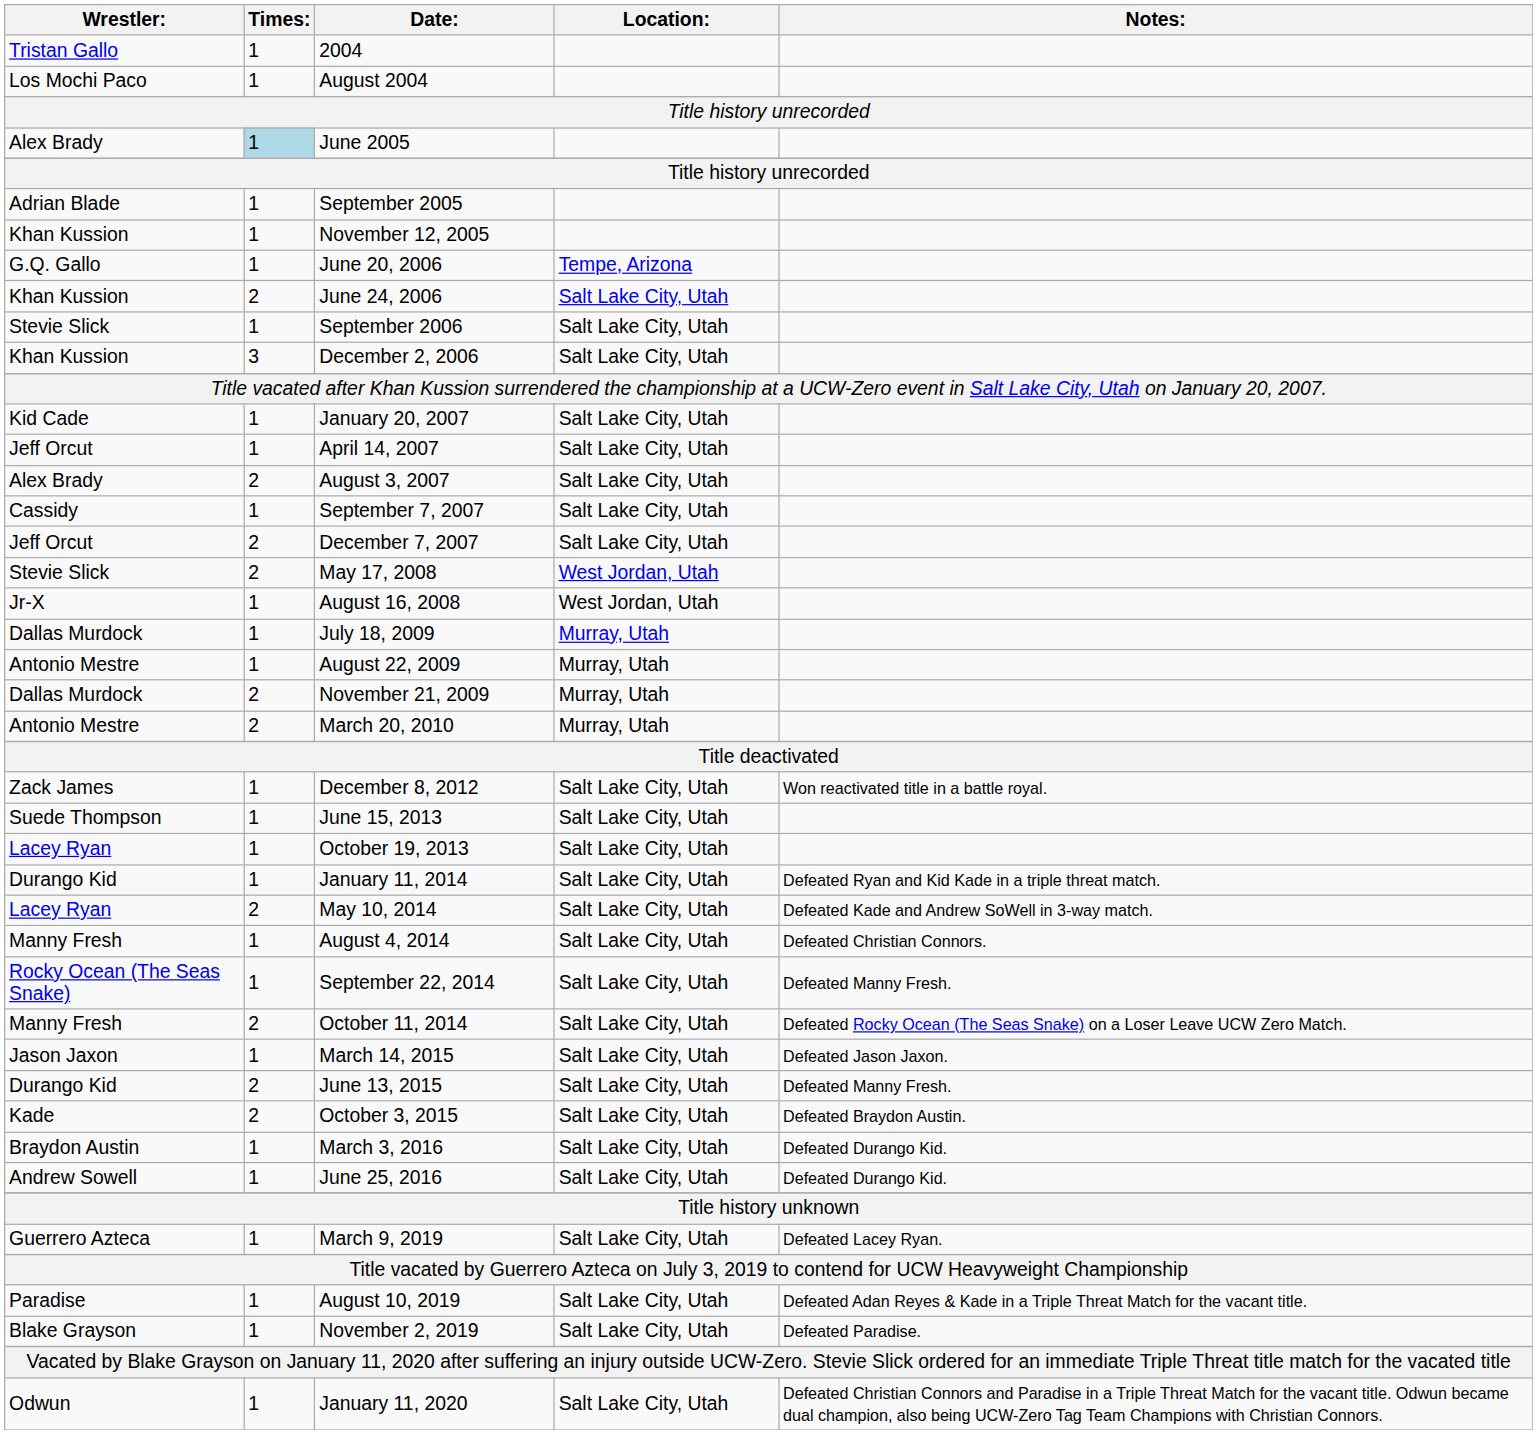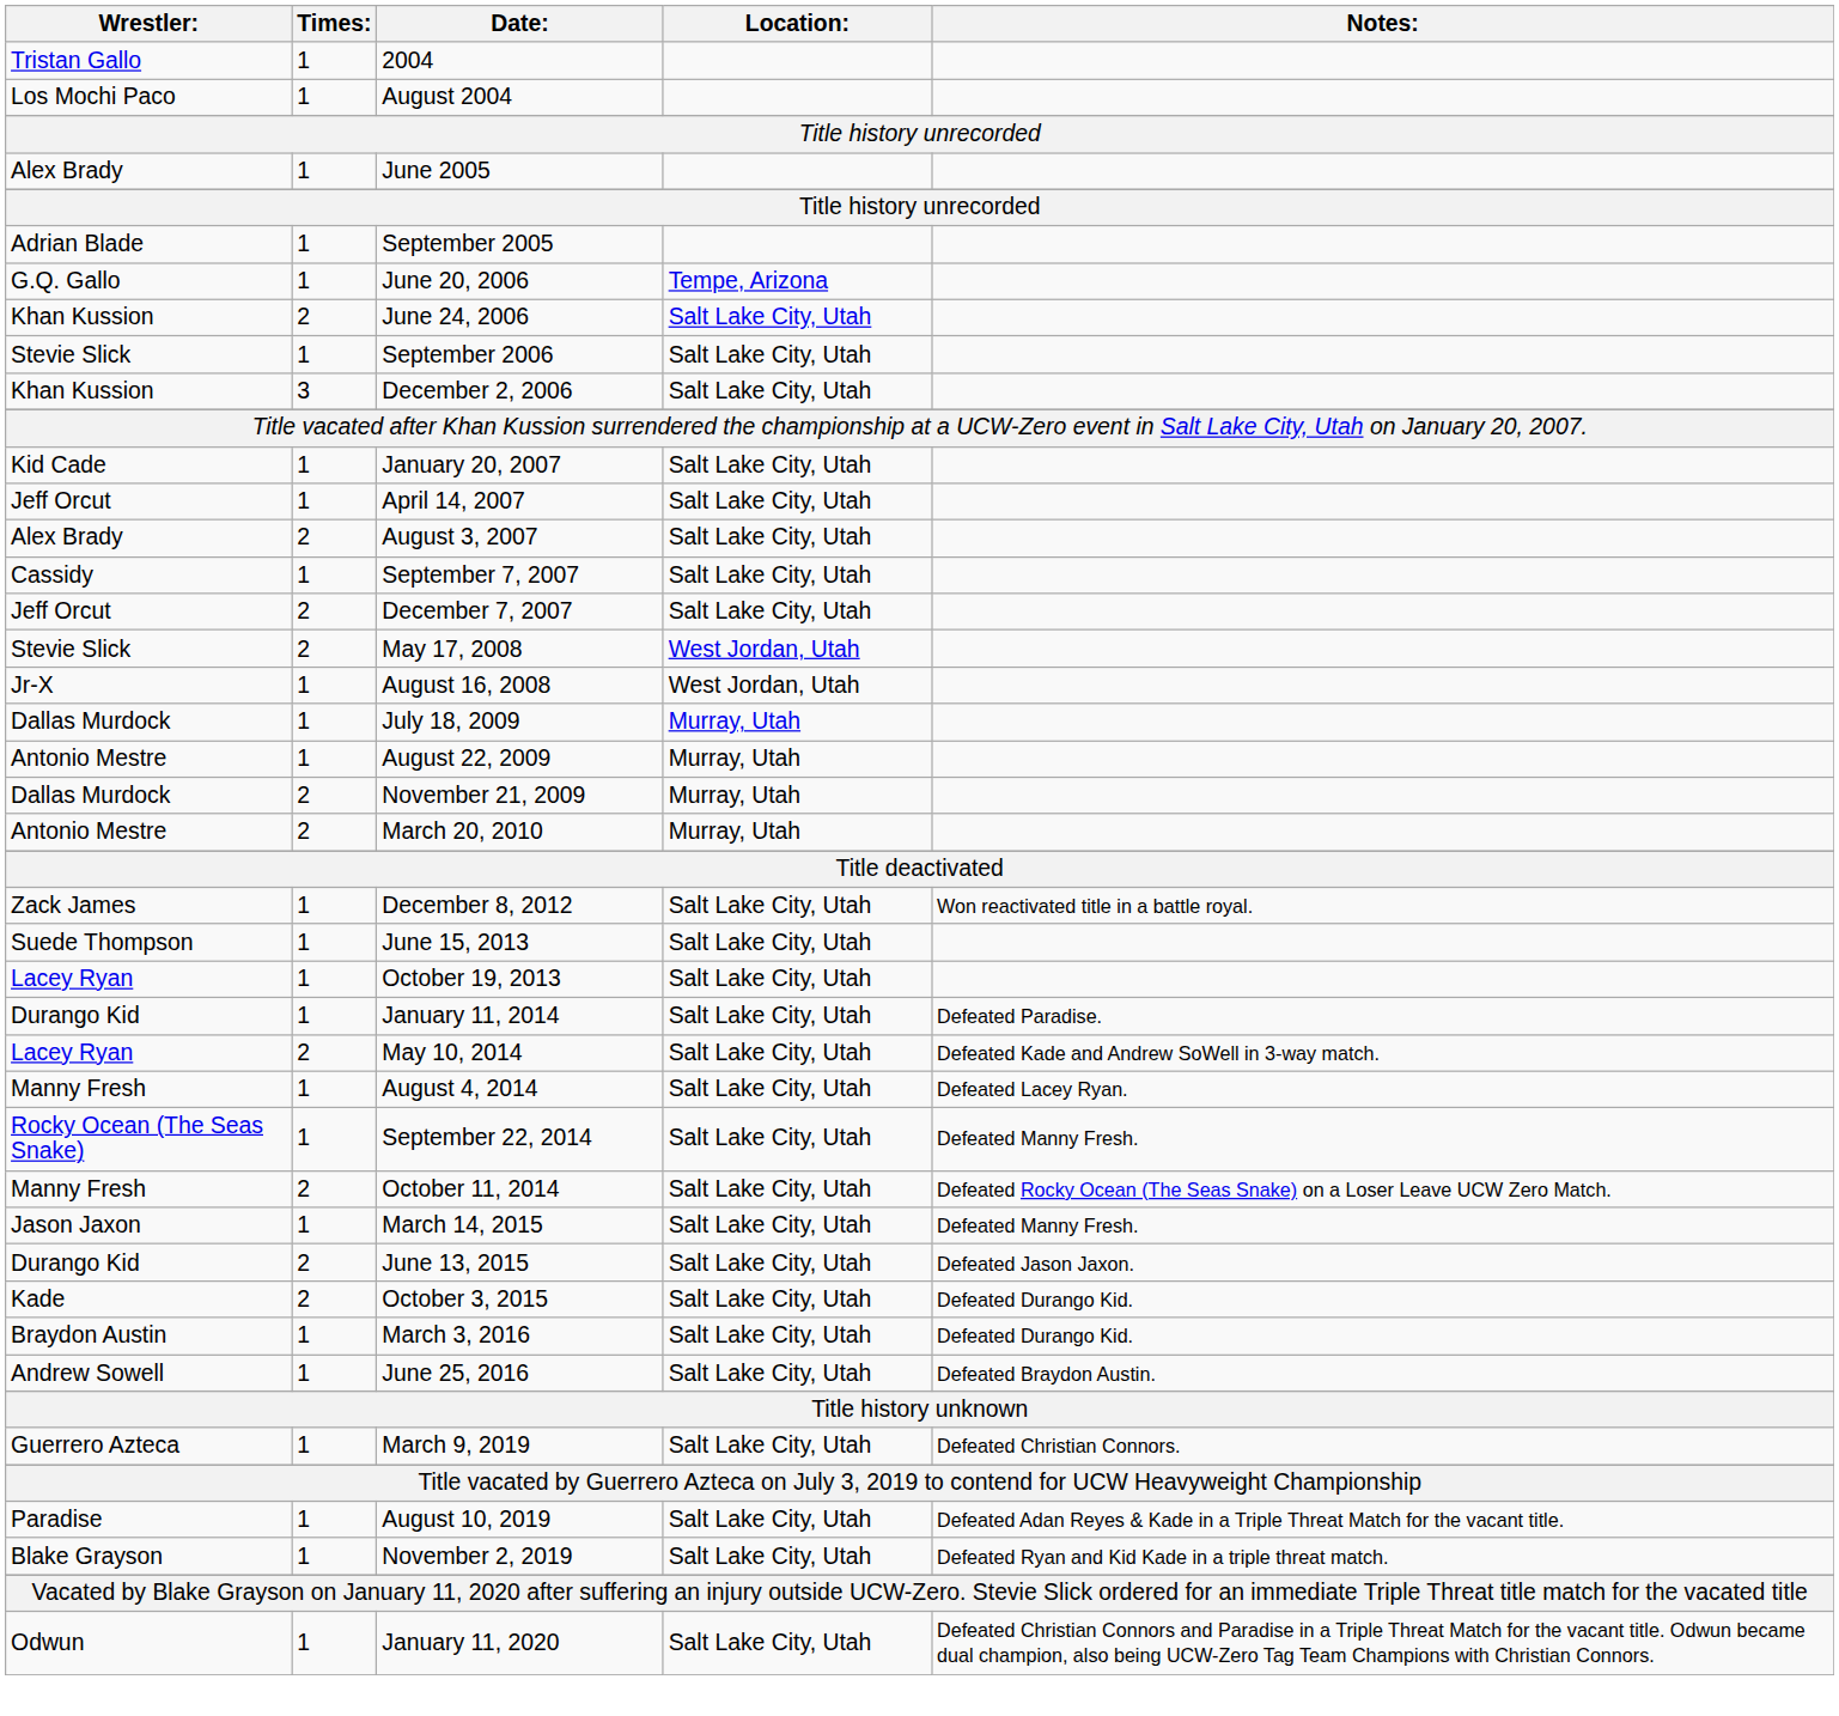 <table class="wikitable" width=100%>
 <tr>
 <th width=16%>Wrestler:</th>
 <th width=1%>Times:</th>
 <th width=16%>Date:</th>
 <th width=15%>Location:</th>
 <th width=51%>Notes:</th>
 </tr>
 <tr>
 <td><a href='#'>Tristan Gallo</a></td>
 <td>1</td>
 <td>2004</td>
 <td></td>
 <td></td>
 </tr>
 <tr>
 <td>Los Mochi Paco</td>
 <td>1</td>
 <td>August 2004</td>
 <td></td>
 <td></td>
 </tr>
 <tr>
 </tr>
 <tr style="background: #f2f2f2;">
 <td colspan="5" align=center><em>Title history unrecorded<strong></td>
 </tr>
 <tr>
 <td>Alex Brady</td>
-<td style="background: lightblue;">1</td>
+<td>1</td>
 <td>June 2005</td>
 <td></td>
 <td></td>
 </tr>
 <tr>
 </tr>
 <tr style="background: #f2f2f2;">
 <td colspan="5" align=center></em>Title history unrecorded</strong></td>
 </tr>
 <tr>
 <td>Adrian Blade</td>
 <td>1</td>
 <td>September 2005</td>
-<td></td>
-<td></td>
-</tr>
-<tr>
-<td>Khan Kussion</td>
-<td>1</td>
-<td>November 12, 2005</td>
 <td></td>
 <td></td>
 </tr>
 <tr>
 <td>G.Q. Gallo</td>
 <td>1</td>
 <td>June 20, 2006</td>
 <td><a href='#'>Tempe, Arizona</a></td>
 <td></td>
 </tr>
 <tr>
 <td>Khan Kussion</td>
 <td>2</td>
 <td>June 24, 2006</td>
 <td><a href='#'>Salt Lake City, Utah</a></td>
 <td></td>
 </tr>
 <tr>
 <td>Stevie Slick</td>
 <td>1</td>
 <td>September 2006</td>
 <td>Salt Lake City, Utah</td>
 <td></td>
 </tr>
 <tr>
 <td>Khan Kussion</td>
 <td>3</td>
 <td>December 2, 2006</td>
 <td>Salt Lake City, Utah</td>
 <td></td>
 </tr>
 <tr>
 </tr>
 <tr style="background: #f2f2f2;">
 <td colspan="5" align=center><em>Title vacated after Khan Kussion surrendered the championship at a UCW-Zero event in <a href='#'>Salt Lake City, Utah</a> on January 20, 2007.<strong></td>
 </tr>
 <tr>
 <td>Kid Cade</td>
 <td>1</td>
 <td>January 20, 2007</td>
 <td>Salt Lake City, Utah</td>
 <td></td>
 </tr>
 <tr>
 <td>Jeff Orcut</td>
 <td>1</td>
 <td>April 14, 2007</td>
 <td>Salt Lake City, Utah</td>
 <td></td>
 </tr>
 <tr>
 <td>Alex Brady</td>
 <td>2</td>
 <td>August 3, 2007</td>
 <td>Salt Lake City, Utah</td>
 <td></td>
 </tr>
 <tr>
 <td>Cassidy</td>
 <td>1</td>
 <td>September 7, 2007</td>
 <td>Salt Lake City, Utah</td>
 <td></td>
 </tr>
 <tr>
 <td>Jeff Orcut</td>
 <td>2</td>
 <td>December 7, 2007</td>
 <td>Salt Lake City, Utah</td>
 <td></td>
 </tr>
 <tr>
 <td>Stevie Slick</td>
 <td>2</td>
 <td>May 17, 2008</td>
 <td><a href='#'>West Jordan, Utah</a></td>
 <td></td>
 </tr>
 <tr>
 <td>Jr-X</td>
 <td>1</td>
 <td>August 16, 2008</td>
 <td>West Jordan, Utah</td>
 <td></td>
 </tr>
 <tr>
 <td>Dallas Murdock</td>
 <td>1</td>
 <td>July 18, 2009</td>
 <td><a href='#'>Murray, Utah</a></td>
 <td></td>
 </tr>
 <tr>
 <td>Antonio Mestre</td>
 <td>1</td>
 <td>August 22, 2009</td>
 <td>Murray, Utah</td>
 <td></td>
 </tr>
 <tr>
 <td>Dallas Murdock</td>
 <td>2</td>
 <td>November 21, 2009</td>
 <td>Murray, Utah</td>
 <td></td>
 </tr>
 <tr>
 <td>Antonio Mestre</td>
 <td>2</td>
 <td>March 20, 2010</td>
 <td>Murray, Utah</td>
 <td></td>
 </tr>
 <tr>
 </tr>
 <tr style="background: #f2f2f2;">
 <td colspan="5" align=center></em>Title deactivated<em></td>
 </tr>
 <tr>
 <td>Zack James</td>
 <td>1</td>
 <td>December 8, 2012</td>
 <td>Salt Lake City, Utah</td>
 <td><small>Won reactivated title in a battle royal.</small></td>
 </tr>
 <tr>
 <td>Suede Thompson</td>
 <td>1</td>
 <td>June 15, 2013</td>
 <td>Salt Lake City, Utah</td>
 <td></td>
 </tr>
 <tr>
 <td><a href='#'>Lacey Ryan</a></td>
 <td>1</td>
 <td>October 19, 2013</td>
 <td>Salt Lake City, Utah</td>
 <td></td>
 </tr>
 <tr>
 <td>Durango Kid</td>
 <td>1</td>
 <td>January 11, 2014</td>
 <td>Salt Lake City, Utah</td>
-<td><small>Defeated Ryan and Kid Kade in a triple threat match.</small></td>
+<td><small>Defeated Paradise.</small></td>
 </tr>
 <tr>
 <td><a href='#'>Lacey Ryan</a></td>
 <td>2</td>
 <td>May 10, 2014</td>
 <td>Salt Lake City, Utah</td>
 <td><small>Defeated Kade and Andrew SoWell in 3-way match.</small></td>
 </tr>
 <tr>
 <td>Manny Fresh</td>
 <td>1</td>
 <td>August 4, 2014</td>
 <td>Salt Lake City, Utah</td>
-<td><small>Defeated Christian Connors.</small></td>
+<td><small>Defeated Lacey Ryan.</small></td>
 </tr>
 <tr>
 <td><a href='#'>Rocky Ocean (The Seas Snake)</a></td>
 <td>1</td>
 <td>September 22, 2014</td>
 <td>Salt Lake City, Utah</td>
 <td><small>Defeated Manny Fresh.</small></td>
 </tr>
 <tr>
 <td>Manny Fresh</td>
 <td>2</td>
 <td>October 11, 2014</td>
 <td>Salt Lake City, Utah</td>
 <td><small>Defeated <a href='#'>Rocky Ocean (The Seas Snake)</a> on a Loser Leave UCW Zero Match.</small></td>
 </tr>
 <tr>
 <td>Jason Jaxon</td>
 <td>1</td>
 <td>March 14, 2015</td>
 <td>Salt Lake City, Utah</td>
-<td><small>Defeated Jason Jaxon.</small></td>
+<td><small>Defeated Manny Fresh.</small></td>
 </tr>
 <tr>
 <td>Durango Kid</td>
 <td>2</td>
 <td>June 13, 2015</td>
 <td>Salt Lake City, Utah</td>
-<td><small>Defeated Manny Fresh.</small></td>
+<td><small>Defeated Jason Jaxon.</small></td>
 </tr>
 <tr>
 <td>Kade</td>
 <td>2</td>
 <td>October 3, 2015</td>
 <td>Salt Lake City, Utah</td>
-<td><small>Defeated Braydon Austin.</small></td>
+<td><small>Defeated Durango Kid.</small></td>
 </tr>
 <tr>
 <td>Braydon Austin</td>
 <td>1</td>
 <td>March 3, 2016</td>
 <td>Salt Lake City, Utah</td>
 <td><small>Defeated Durango Kid.</small></td>
 </tr>
 <tr>
 <td>Andrew Sowell</td>
 <td>1</td>
 <td>June 25, 2016</td>
 <td>Salt Lake City, Utah</td>
-<td><small>Defeated Durango Kid.</small></td>
+<td><small>Defeated Braydon Austin.</small></td>
 </tr>
 <tr>
 </tr>
 <tr style="background: #f2f2f2;">
 <td colspan="5" align=center></em>Title history unknown<em></td>
 </tr>
 <tr>
 <td>Guerrero Azteca</td>
 <td>1</td>
 <td>March 9, 2019</td>
 <td>Salt Lake City, Utah</td>
-<td><small>Defeated Lacey Ryan.</small></td>
+<td><small>Defeated Christian Connors.</small></td>
 </tr>
 <tr>
 </tr>
 <tr style="background: #f2f2f2;">
 <td colspan="5" align=center></em>Title vacated by Guerrero Azteca on July 3, 2019 to contend for UCW Heavyweight Championship<em></td>
 </tr>
 <tr>
 <td>Paradise</td>
 <td>1</td>
 <td>August 10, 2019</td>
 <td>Salt Lake City, Utah</td>
 <td><small>Defeated Adan Reyes & Kade in a Triple Threat Match for the vacant title.</small></td>
 </tr>
 <tr>
 <td>Blake Grayson</td>
 <td>1</td>
 <td>November 2, 2019</td>
 <td>Salt Lake City, Utah</td>
-<td><small>Defeated Paradise.</small></td>
+<td><small>Defeated Ryan and Kid Kade in a triple threat match.</small></td>
 </tr>
 <tr>
 </tr>
 <tr style="background: #f2f2f2;">
 <td colspan="5" align=center></em>Vacated by Blake Grayson on January 11, 2020 after suffering an injury outside UCW-Zero. Stevie Slick ordered for an immediate Triple Threat title match for the vacated title<em></td>
 </tr>
 <tr>
 <td>Odwun</td>
 <td>1</td>
 <td>January 11, 2020</td>
 <td>Salt Lake City, Utah</td>
 <td><small>Defeated Christian Connors and Paradise in a Triple Threat Match for the vacant title. Odwun became dual champion, also being UCW-Zero Tag Team Champions with Christian Connors.</small></td>
 </tr>
 </table>
